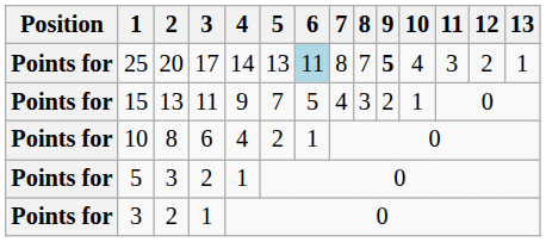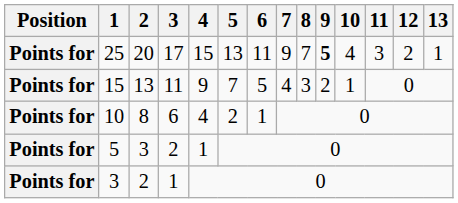 <table class="wikitable floatright" style="text-align: center">
 <tr>
 <th scope="col">Position</th>
 <th scope="col">1</th>
 <th scope="col">2</th>
 <th scope="col">3</th>
 <th scope="col">4</th>
 <th scope="col">5</th>
 <th scope="col">6</th>
 <th scope="col">7</th>
 <th scope="col">8</th>
 <th scope="col">9</th>
 <th scope="col">10</th>
 <th scope="col">11</th>
 <th scope="col">12</th>
 <th scope="col">13</th>
 </tr>
 <tr>
 <th scope="row">Points for </th>
 <td>25</td>
 <td>20</td>
 <td>17</td>
-<td>14</td>
+<td>15</td>
 <td>13</td>
-<td style="background: lightblue;">11</td>
-<td>8</td>
+<td>11</td>
+<td>9</td>
 <td>7</td>
 <td><strong>5</strong></td>
 <td>4</td>
 <td>3</td>
 <td>2</td>
 <td>1</td>
 </tr>
 <tr>
 <th scope="row">Points for </th>
 <td>15</td>
 <td>13</td>
 <td>11</td>
 <td>9</td>
 <td>7</td>
 <td>5</td>
 <td>4</td>
 <td>3</td>
 <td>2</td>
 <td>1</td>
 <td colspan="3">0</td>
 </tr>
 <tr>
 <th scope="row">Points for </th>
 <td>10</td>
 <td>8</td>
 <td>6</td>
 <td>4</td>
 <td>2</td>
 <td>1</td>
 <td colspan="7">0</td>
 </tr>
 <tr>
 <th scope="row">Points for </th>
 <td>5</td>
 <td>3</td>
 <td>2</td>
 <td>1</td>
 <td colspan="9">0</td>
 </tr>
 <tr>
 <th scope="row">Points for </th>
 <td>3</td>
 <td>2</td>
 <td>1</td>
 <td colspan="10">0</td>
 </tr>
 </table>
